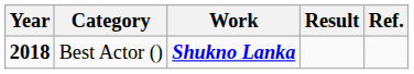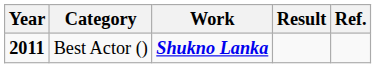 <table class= "wikitable" style="text-align:center;">
 <tr>
 <th>Year</th>
 <th>Category</th>
 <th>Work</th>
 <th>Result</th>
 <th>Ref.</th>
 </tr>
 <tr>
-<td><strong> 2018 </strong></td>
+<td><strong> 2011 </strong></td>
 <td>Best Actor ()</td>
 <td><strong><em><a href='#'>Shukno Lanka</a></em></strong></td>
 <td></td>
 <td></td>
 </tr>
 </table>
